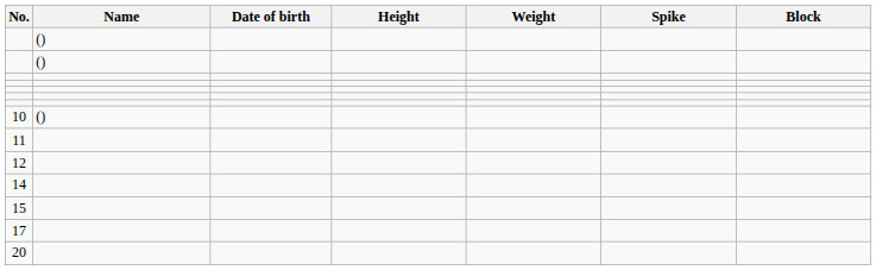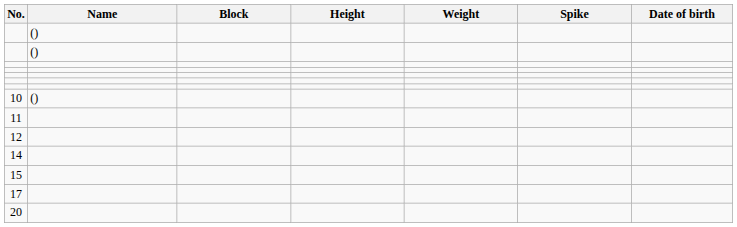 <table class="wikitable sortable" style="font-size:100%; text-align:center;">
 <tr>
 <th>No.</th>
 <th style="width:12em">Name</th>
-<th style="width:8em">Date of birth</th>
+<th style="width:9em">Block</th>
 <th style="width:9em">Height</th>
 <th style="width:9em">Weight</th>
 <th style="width:9em">Spike</th>
-<th style="width:9em">Block</th>
+<th style="width:8em">Date of birth</th>
 </tr>
 <tr>
 <td></td>
 <td align=left>  ()</td>
-<td align=right></td>
 <td></td>
 <td></td>
 <td></td>
 <td></td>
+<td align=right></td>
 </tr>
 <tr>
 <td></td>
 <td align=left>  ()</td>
-<td align=right></td>
 <td></td>
 <td></td>
 <td></td>
 <td></td>
+<td align=right></td>
 </tr>
 <tr>
 <td></td>
 <td align=left> </td>
-<td align=right></td>
 <td></td>
 <td></td>
 <td></td>
 <td></td>
+<td align=right></td>
 </tr>
 <tr>
 <td></td>
 <td align=left> </td>
-<td align=right></td>
 <td></td>
 <td></td>
 <td></td>
 <td></td>
+<td align=right></td>
 </tr>
 <tr>
 <td></td>
 <td align=left> </td>
-<td align=right></td>
 <td></td>
 <td></td>
 <td></td>
 <td></td>
+<td align=right></td>
 </tr>
 <tr>
 <td></td>
 <td align=left> </td>
-<td align=right></td>
 <td></td>
 <td></td>
 <td></td>
 <td></td>
+<td align=right></td>
 </tr>
 <tr>
 <td></td>
 <td align=left> </td>
-<td align=right></td>
 <td></td>
 <td></td>
 <td></td>
 <td></td>
+<td align=right></td>
 </tr>
 <tr>
 <td>10</td>
 <td align=left>  ()</td>
-<td align=right></td>
 <td></td>
 <td></td>
 <td></td>
 <td></td>
+<td align=right></td>
 </tr>
 <tr>
 <td>11</td>
 <td align=left> </td>
-<td align=right></td>
 <td></td>
 <td></td>
 <td></td>
 <td></td>
+<td align=right></td>
 </tr>
 <tr>
 <td>12</td>
 <td align=left> </td>
-<td align=right></td>
 <td></td>
 <td></td>
 <td></td>
 <td></td>
+<td align=right></td>
 </tr>
 <tr>
 <td>14</td>
 <td align=left> </td>
-<td align=right></td>
 <td></td>
 <td></td>
 <td></td>
 <td></td>
+<td align=right></td>
 </tr>
 <tr>
 <td>15</td>
 <td align=left> </td>
-<td align=right></td>
 <td></td>
 <td></td>
 <td></td>
 <td></td>
+<td align=right></td>
 </tr>
 <tr>
 <td>17</td>
 <td align=left> </td>
-<td align=right></td>
 <td></td>
 <td></td>
 <td></td>
 <td></td>
+<td align=right></td>
 </tr>
 <tr>
 <td>20</td>
 <td align=left> </td>
-<td align=right></td>
 <td></td>
 <td></td>
 <td></td>
 <td></td>
+<td align=right></td>
 </tr>
 </table>
